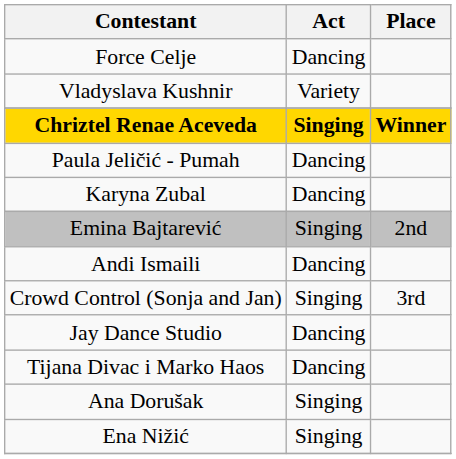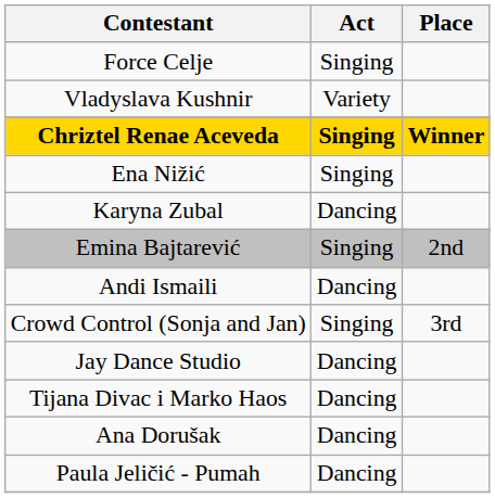 <table class="wikitable sortable" style=text-align:center;>
 <tr>
 <th>Contestant</th>
 <th>Act</th>
 <th>Place</th>
 </tr>
 <tr>
 <td>Force Celje</td>
-<td>Dancing</td>
+<td>Singing</td>
 <td></td>
 </tr>
 <tr>
 <td>Vladyslava Kushnir</td>
 <td>Variety</td>
 <td></td>
 </tr>
 <tr>
 </tr>
 <tr bgcolor="gold">
 <td><strong>Chriztel Renae Aceveda</strong></td>
 <td><strong>Singing</strong></td>
 <td><strong>Winner</strong></td>
 </tr>
 <tr>
-<td>Paula Jeličić - Pumah</td>
-<td>Dancing</td>
+<td>Ena Nižić</td>
+<td>Singing</td>
 <td></td>
 </tr>
 <tr>
 <td>Karyna Zubal</td>
 <td>Dancing</td>
 <td></td>
 </tr>
 <tr>
 </tr>
 <tr bgcolor="silver">
 <td>Emina Bajtarević</td>
 <td>Singing</td>
 <td>2nd</td>
 </tr>
 <tr>
 <td>Andi Ismaili</td>
 <td>Dancing</td>
 <td></td>
 </tr>
 <tr>
 <td>Crowd Control (Sonja and Jan)</td>
 <td>Singing</td>
 <td>3rd</td>
 </tr>
 <tr>
 <td>Jay Dance Studio</td>
 <td>Dancing</td>
 <td></td>
 </tr>
 <tr>
 <td>Tijana Divac i Marko Haos</td>
 <td>Dancing</td>
 <td></td>
 </tr>
 <tr>
 <td>Ana Dorušak</td>
-<td>Singing</td>
+<td>Dancing</td>
 <td></td>
 </tr>
 <tr>
-<td>Ena Nižić</td>
-<td>Singing</td>
+<td>Paula Jeličić - Pumah</td>
+<td>Dancing</td>
 <td></td>
 </tr>
 <tr>
 </tr>
 </table>
